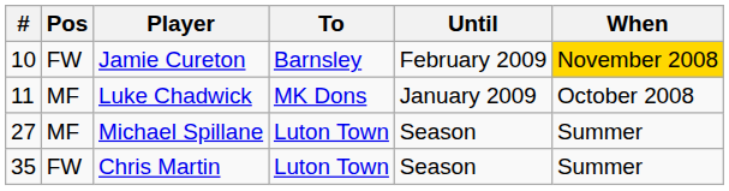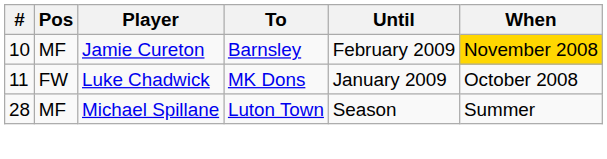 <table class="wikitable" style="text-align:center; font-size:95%; text-align:left">
 <tr>
 <th>#</th>
 <th>Pos</th>
 <th>Player</th>
 <th>To</th>
 <th>Until</th>
 <th>When</th>
 </tr>
 <tr --->
 <td>10</td>
-<td>FW</td>
+<td>MF</td>
 <td> <a href='#'>Jamie Cureton</a></td>
 <td><a href='#'>Barnsley</a></td>
 <td>February 2009</td>
 <td style="background: gold;">November 2008</td>
 </tr>
 <tr --->
 <td>11</td>
-<td>MF</td>
+<td>FW</td>
 <td> <a href='#'>Luke Chadwick</a></td>
 <td><a href='#'>MK Dons</a></td>
 <td>January 2009</td>
 <td>October 2008</td>
 </tr>
 <tr --->
-<td>27</td>
+<td>28</td>
 <td>MF</td>
 <td> <a href='#'>Michael Spillane</a></td>
 <td><a href='#'>Luton Town</a></td>
 <td>Season</td>
 <td>Summer</td>
 </tr>
-<tr --->
-<td>35</td>
-<td>FW</td>
-<td> <a href='#'>Chris Martin</a></td>
-<td><a href='#'>Luton Town</a></td>
-<td>Season</td>
-<td>Summer</td>
-</tr>
 </table>
